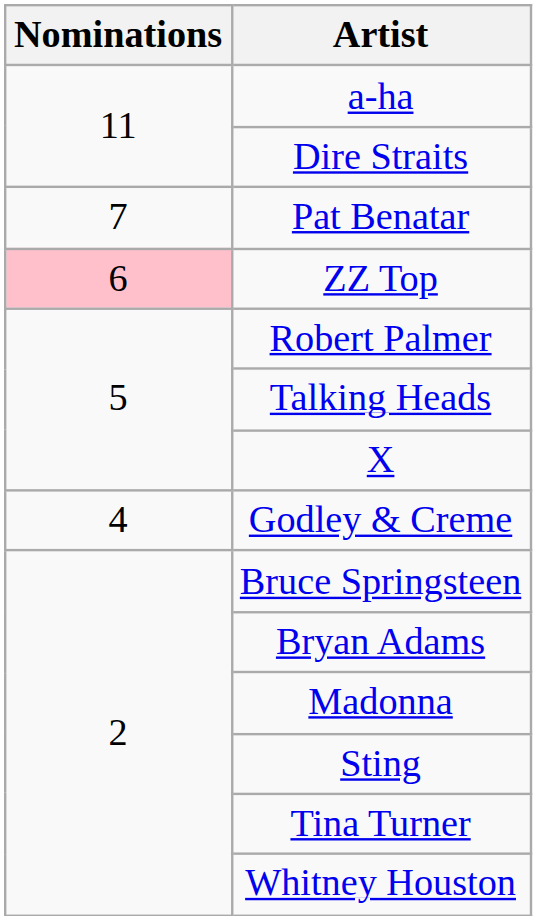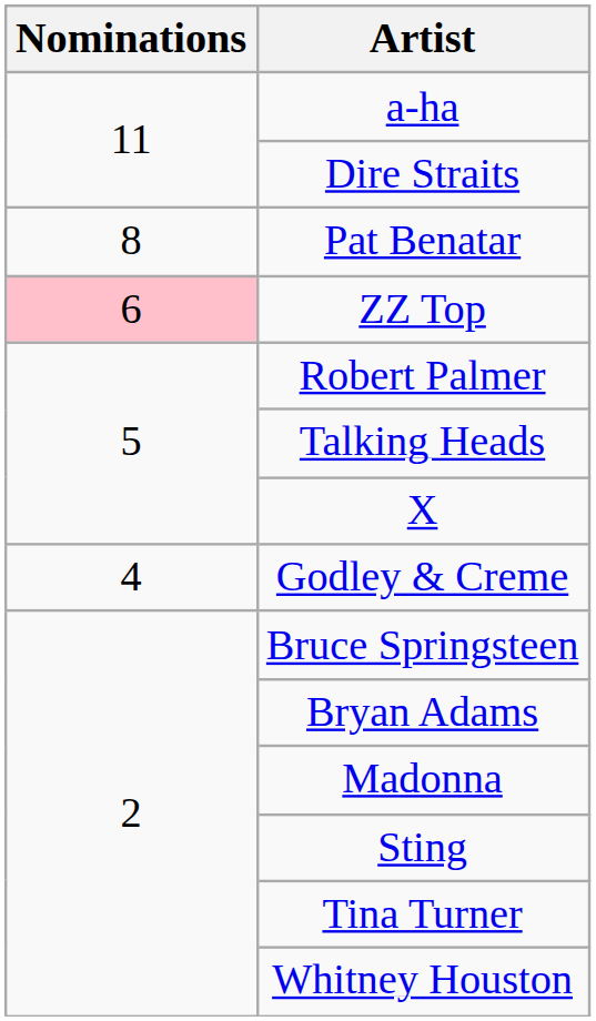 <table class="wikitable" rowspan="2" style="text-align:center">
 <tr>
 <th scope="col" style="width:55px;">Nominations</th>
 <th scope="col" style="text-align:center;">Artist</th>
 </tr>
 <tr>
 <td rowspan="2" style="text-align:center">11</td>
 <td><a href='#'>a-ha</a></td>
 </tr>
 <tr>
 <td><a href='#'>Dire Straits</a></td>
 </tr>
 <tr>
-<td rowspan="1" style="text-align:center">7</td>
+<td rowspan="1" style="text-align:center">8</td>
 <td><a href='#'>Pat Benatar</a></td>
 </tr>
 <tr>
 <td style="background: pink; text-align:center">6</td>
 <td><a href='#'>ZZ Top</a></td>
 </tr>
 <tr>
 <td rowspan="3" style="text-align:center">5</td>
 <td><a href='#'>Robert Palmer</a></td>
 </tr>
 <tr>
 <td><a href='#'>Talking Heads</a></td>
 </tr>
 <tr>
 <td><a href='#'>X</a></td>
 </tr>
 <tr>
 <td style="text-align:center">4</td>
 <td><a href='#'>Godley & Creme</a></td>
 </tr>
 <tr>
 <td rowspan="19" style="text-align:center">2</td>
 <td><a href='#'>Bruce Springsteen</a></td>
 </tr>
 <tr>
 <td><a href='#'>Bryan Adams</a></td>
 </tr>
 <tr>
 <td><a href='#'>Madonna</a></td>
 </tr>
 <tr>
 <td><a href='#'>Sting</a></td>
 </tr>
 <tr>
 <td><a href='#'>Tina Turner</a></td>
 </tr>
 <tr>
 <td><a href='#'>Whitney Houston</a></td>
 </tr>
 </table>
